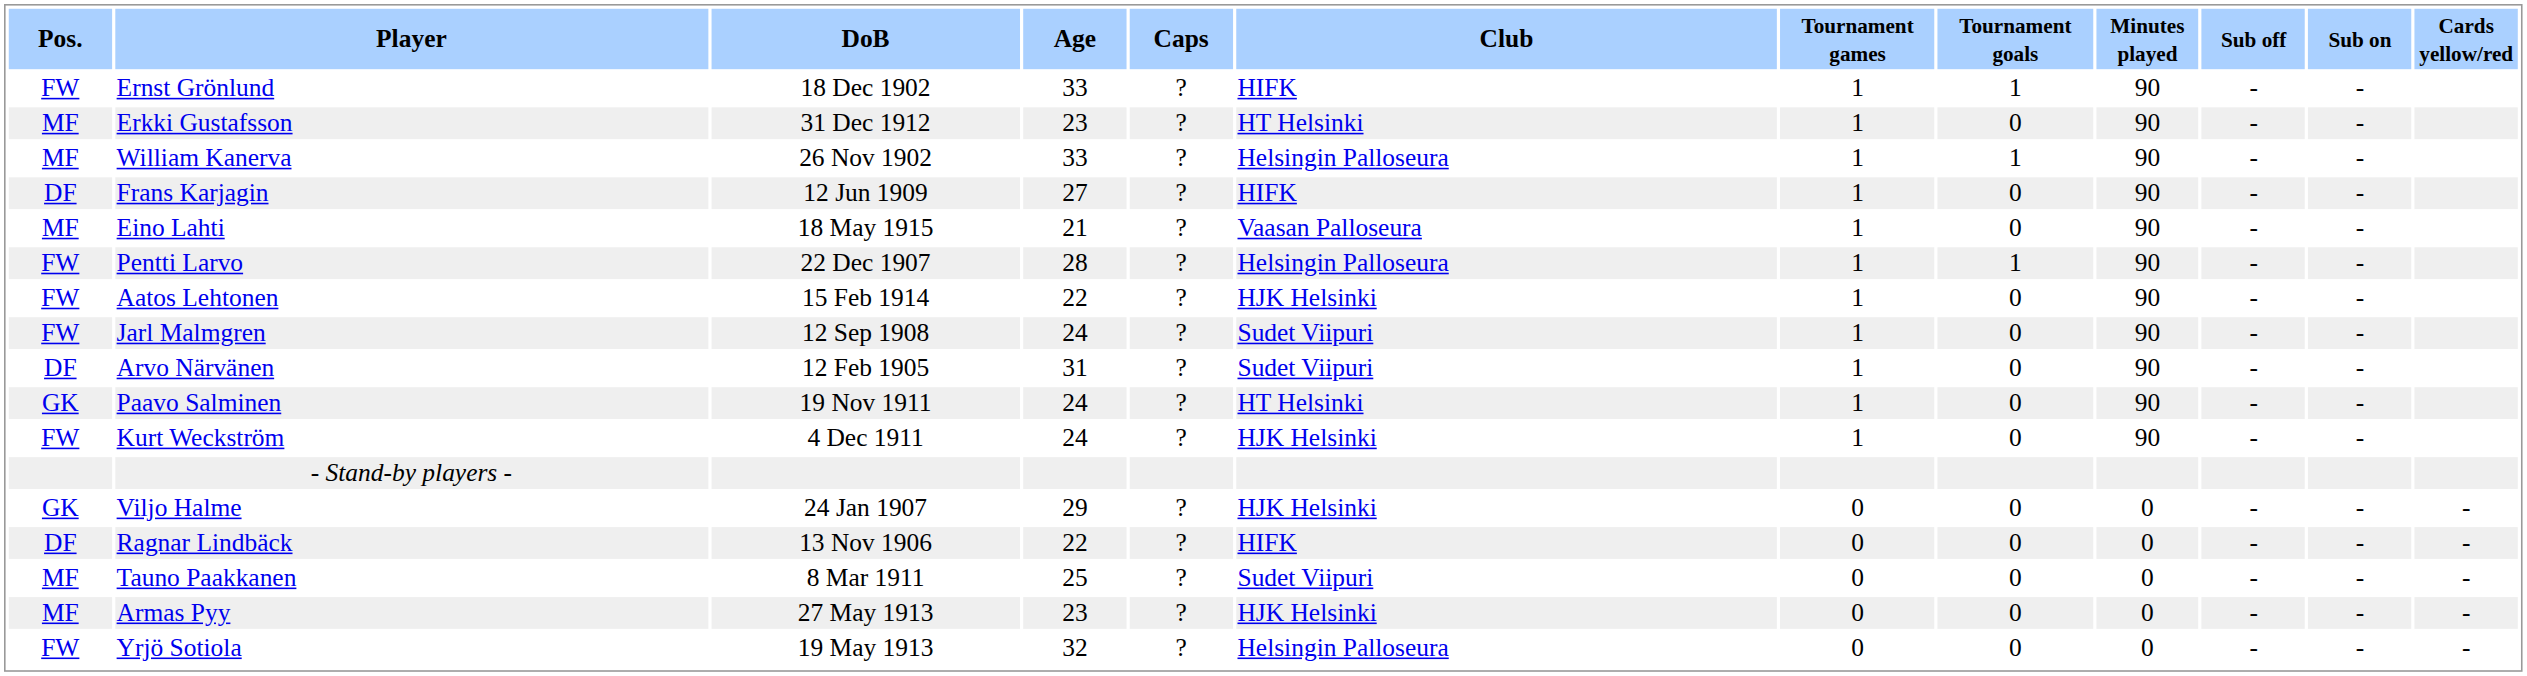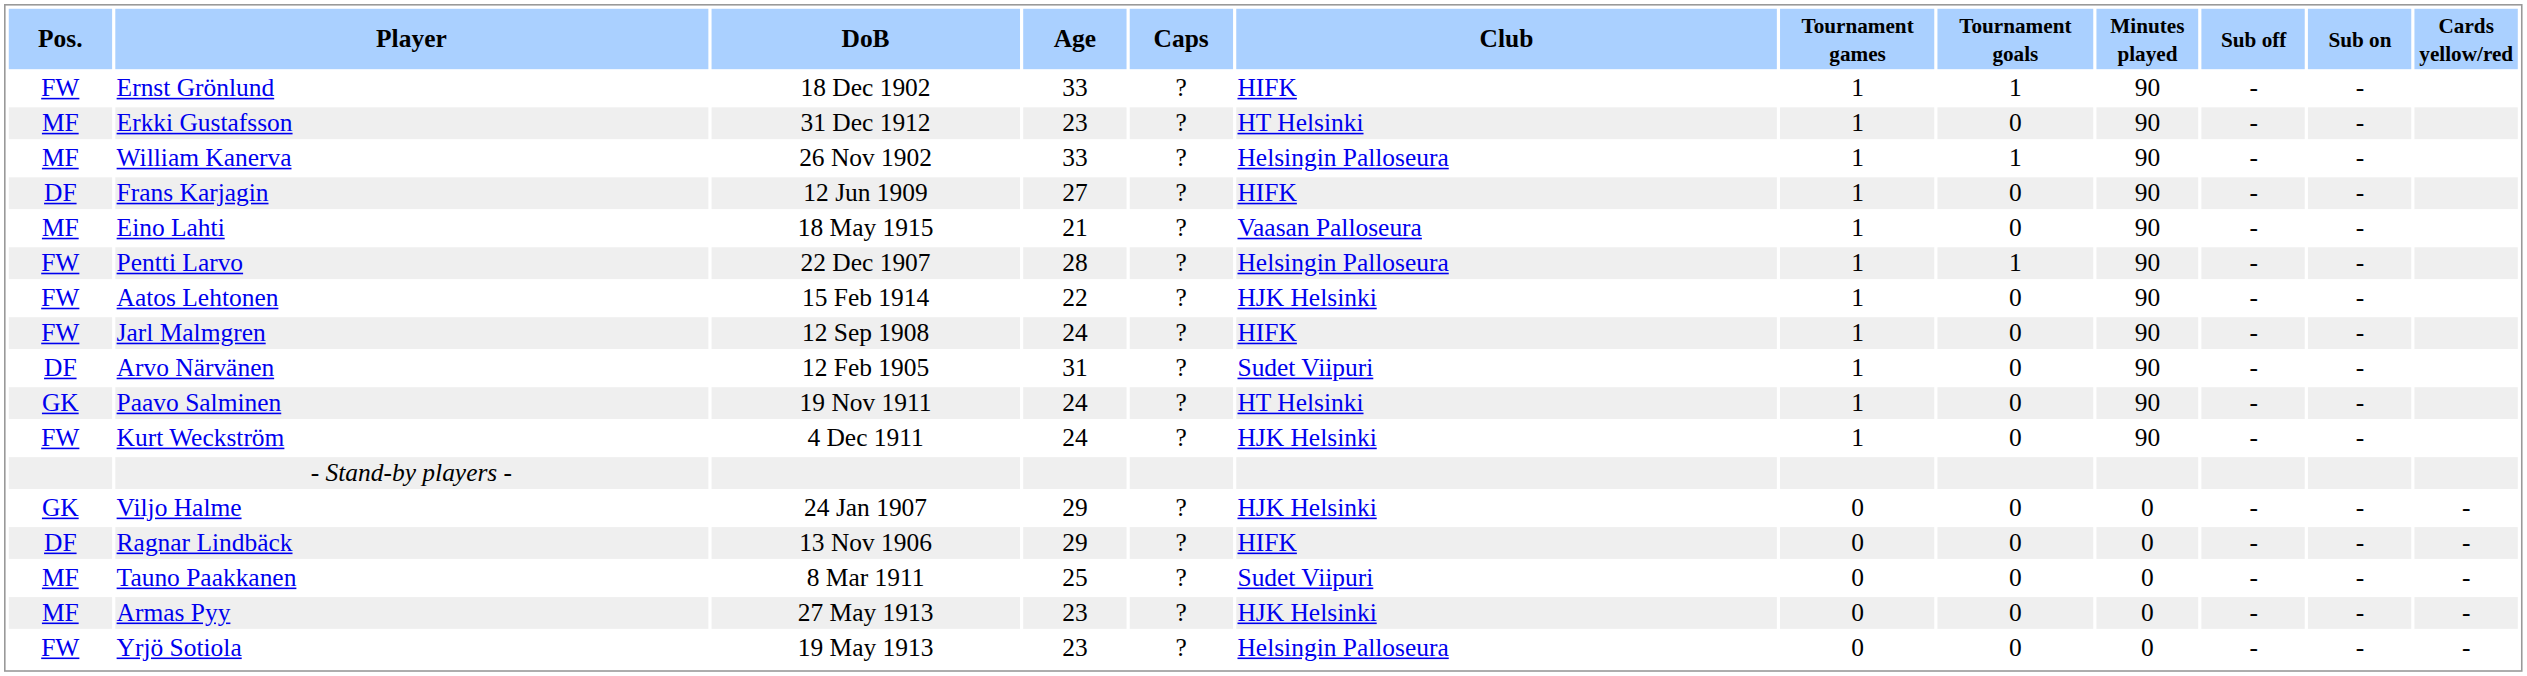 <table border="0" width="100%" style="border: 1px solid #999; background-color:#FFFFFF; text-align:center">
 <tr align="center" bgcolor="#AAD0FF">
 <th width=4%>Pos.</th>
 <th width=23%>Player</th>
 <th width=12%>DoB</th>
 <th width=4%>Age</th>
 <th width=4%>Caps</th>
 <th width=21%>Club</th>
 <th width=6%><small>Tournament<br>games</small></th>
 <th width=6%><small>Tournament<br>goals</small></th>
 <th width=4%><small>Minutes<br>played</small></th>
 <th width=4%><small>Sub off</small></th>
 <th width=4%><small>Sub on</small></th>
 <th width=4%><small>Cards<br>yellow/red</small></th>
 </tr>
 <tr>
 <td><a href='#'>FW</a></td>
 <td align="left"><a href='#'>Ernst Grönlund</a></td>
 <td>18 Dec 1902</td>
 <td>33</td>
 <td>?</td>
 <td align="left"> <a href='#'>HIFK</a></td>
 <td>1</td>
 <td>1</td>
 <td>90</td>
 <td>-</td>
 <td>-</td>
 <td></td>
 </tr>
 <tr bgcolor="#EFEFEF">
 <td><a href='#'>MF</a></td>
 <td align="left"><a href='#'>Erkki Gustafsson</a></td>
 <td>31 Dec 1912</td>
 <td>23</td>
 <td>?</td>
 <td align="left"> <a href='#'>HT Helsinki</a></td>
 <td>1</td>
 <td>0</td>
 <td>90</td>
 <td>-</td>
 <td>-</td>
 <td></td>
 </tr>
 <tr>
 <td><a href='#'>MF</a></td>
 <td align="left"><a href='#'>William Kanerva</a></td>
 <td>26 Nov 1902</td>
 <td>33</td>
 <td>?</td>
 <td align="left"> <a href='#'>Helsingin Palloseura</a></td>
 <td>1</td>
 <td>1</td>
 <td>90</td>
 <td>-</td>
 <td>-</td>
 <td></td>
 </tr>
 <tr bgcolor="#EFEFEF">
 <td><a href='#'>DF</a></td>
 <td align="left"><a href='#'>Frans Karjagin</a></td>
 <td>12 Jun 1909</td>
 <td>27</td>
 <td>?</td>
 <td align="left"> <a href='#'>HIFK</a></td>
 <td>1</td>
 <td>0</td>
 <td>90</td>
 <td>-</td>
 <td>-</td>
 <td></td>
 </tr>
 <tr>
 <td><a href='#'>MF</a></td>
 <td align="left"><a href='#'>Eino Lahti</a></td>
 <td>18 May 1915</td>
 <td>21</td>
 <td>?</td>
 <td align="left"> <a href='#'>Vaasan Palloseura</a></td>
 <td>1</td>
 <td>0</td>
 <td>90</td>
 <td>-</td>
 <td>-</td>
 <td></td>
 </tr>
 <tr bgcolor="#EFEFEF">
 <td><a href='#'>FW</a></td>
 <td align="left"><a href='#'>Pentti Larvo</a></td>
 <td>22 Dec 1907</td>
 <td>28</td>
 <td>?</td>
 <td align="left"> <a href='#'>Helsingin Palloseura</a></td>
 <td>1</td>
 <td>1</td>
 <td>90</td>
 <td>-</td>
 <td>-</td>
 <td></td>
 </tr>
 <tr>
 <td><a href='#'>FW</a></td>
 <td align="left"><a href='#'>Aatos Lehtonen</a></td>
 <td>15 Feb 1914</td>
 <td>22</td>
 <td>?</td>
 <td align="left"> <a href='#'>HJK Helsinki</a></td>
 <td>1</td>
 <td>0</td>
 <td>90</td>
 <td>-</td>
 <td>-</td>
 <td></td>
 </tr>
 <tr bgcolor="#EFEFEF">
 <td><a href='#'>FW</a></td>
 <td align="left"><a href='#'>Jarl Malmgren</a></td>
 <td>12 Sep 1908</td>
 <td>24</td>
 <td>?</td>
-<td align="left"> <a href='#'>Sudet Viipuri</a></td>
+<td align="left"> <a href='#'>HIFK</a></td>
 <td>1</td>
 <td>0</td>
 <td>90</td>
 <td>-</td>
 <td>-</td>
 <td></td>
 </tr>
 <tr>
 <td><a href='#'>DF</a></td>
 <td align="left"><a href='#'>Arvo Närvänen</a></td>
 <td>12 Feb 1905</td>
 <td>31</td>
 <td>?</td>
 <td align="left"> <a href='#'>Sudet Viipuri</a></td>
 <td>1</td>
 <td>0</td>
 <td>90</td>
 <td>-</td>
 <td>-</td>
 <td></td>
 </tr>
 <tr bgcolor="#EFEFEF">
 <td><a href='#'>GK</a></td>
 <td align="left"><a href='#'>Paavo Salminen</a></td>
 <td>19 Nov 1911</td>
 <td>24</td>
 <td>?</td>
 <td align="left"> <a href='#'>HT Helsinki</a></td>
 <td>1</td>
 <td>0</td>
 <td>90</td>
 <td>-</td>
 <td>-</td>
 <td></td>
 </tr>
 <tr>
 <td><a href='#'>FW</a></td>
 <td align="left"><a href='#'>Kurt Weckström</a></td>
 <td>4 Dec 1911</td>
 <td>24</td>
 <td>?</td>
 <td align="left"> <a href='#'>HJK Helsinki</a></td>
 <td>1</td>
 <td>0</td>
 <td>90</td>
 <td>-</td>
 <td>-</td>
 <td></td>
 </tr>
 <tr bgcolor="#EFEFEF">
 <td></td>
 <td>- <em>Stand-by players</em> -</td>
 <td></td>
 <td></td>
 <td></td>
 <td></td>
 <td></td>
 <td></td>
 <td></td>
 <td></td>
 <td></td>
 <td></td>
 </tr>
 <tr>
 <td><a href='#'>GK</a></td>
 <td align="left"><a href='#'>Viljo Halme</a></td>
 <td>24 Jan 1907</td>
 <td>29</td>
 <td>?</td>
 <td align="left"> <a href='#'>HJK Helsinki</a></td>
 <td>0</td>
 <td>0</td>
 <td>0</td>
 <td>-</td>
 <td>-</td>
 <td>-</td>
 </tr>
 <tr bgcolor="#EFEFEF">
 <td><a href='#'>DF</a></td>
 <td align="left"><a href='#'>Ragnar Lindbäck</a></td>
 <td>13 Nov 1906</td>
-<td>22</td>
+<td>29</td>
 <td>?</td>
 <td align="left"> <a href='#'>HIFK</a></td>
 <td>0</td>
 <td>0</td>
 <td>0</td>
 <td>-</td>
 <td>-</td>
 <td>-</td>
 </tr>
 <tr>
 <td><a href='#'>MF</a></td>
 <td align="left"><a href='#'>Tauno Paakkanen</a></td>
 <td>8 Mar 1911</td>
 <td>25</td>
 <td>?</td>
 <td align="left"> <a href='#'>Sudet Viipuri</a></td>
 <td>0</td>
 <td>0</td>
 <td>0</td>
 <td>-</td>
 <td>-</td>
 <td>-</td>
 </tr>
 <tr bgcolor="#EFEFEF">
 <td><a href='#'>MF</a></td>
 <td align="left"><a href='#'>Armas Pyy</a></td>
 <td>27 May 1913</td>
 <td>23</td>
 <td>?</td>
 <td align="left"> <a href='#'>HJK Helsinki</a></td>
 <td>0</td>
 <td>0</td>
 <td>0</td>
 <td>-</td>
 <td>-</td>
 <td>-</td>
 </tr>
 <tr>
 <td><a href='#'>FW</a></td>
 <td align="left"><a href='#'>Yrjö Sotiola</a></td>
 <td>19 May 1913</td>
-<td>32</td>
+<td>23</td>
 <td>?</td>
 <td align="left"> <a href='#'>Helsingin Palloseura</a></td>
 <td>0</td>
 <td>0</td>
 <td>0</td>
 <td>-</td>
 <td>-</td>
 <td>-</td>
 </tr>
 <tr bgcolor="#EFEFEF">
 </tr>
 </table>
